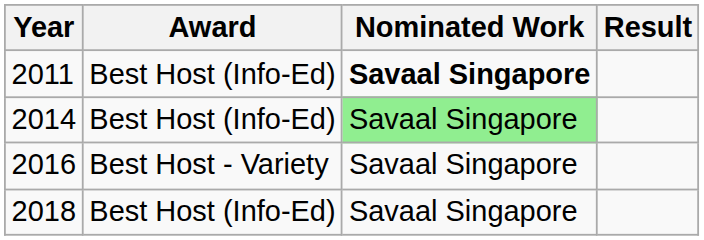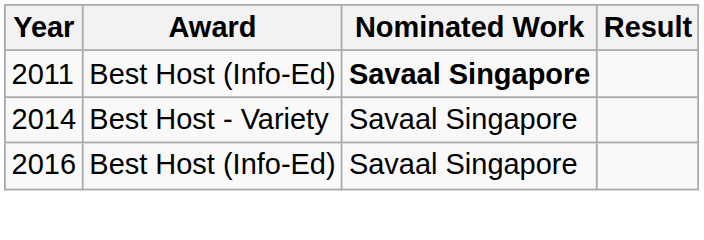 <table class="wikitable">
 <tr>
 <th>Year</th>
 <th>Award</th>
 <th>Nominated Work</th>
 <th>Result</th>
 </tr>
 <tr>
 <td>2011</td>
 <td>Best Host (Info-Ed)</td>
 <td><strong>Savaal Singapore</strong></td>
 <td><br></td>
 </tr>
 <tr>
 <td>2014</td>
-<td>Best Host (Info-Ed)</td>
-<td style="background: lightgreen;">Savaal Singapore</td>
-<td></td>
-</tr>
-<tr>
-<td>2016</td>
 <td>Best Host - Variety</td>
 <td>Savaal Singapore</td>
 <td></td>
 </tr>
 <tr>
-<td>2018</td>
+<td>2016</td>
 <td>Best Host (Info-Ed)</td>
 <td>Savaal Singapore</td>
 <td></td>
 </tr>
 </table>
